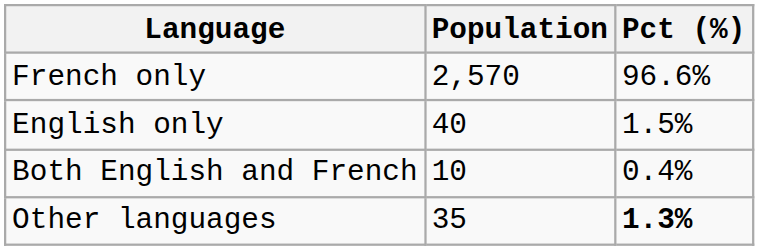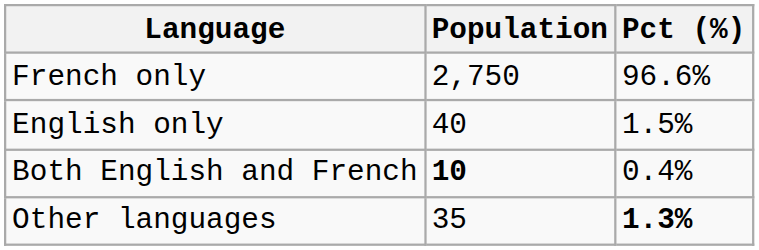 <table class="wikitable">
 <tr>
 <th>Language</th>
 <th>Population</th>
 <th>Pct (%)</th>
 </tr>
 <tr>
 <td>French only</td>
-<td>2,570</td>
+<td>2,750</td>
 <td>96.6%</td>
 </tr>
 <tr>
 <td>English only</td>
 <td>40</td>
 <td>1.5%</td>
 </tr>
 <tr>
 <td>Both English and French</td>
-<td>10</td>
+<td><strong>10</strong></td>
 <td>0.4%</td>
 </tr>
 <tr>
 <td>Other languages</td>
 <td>35</td>
 <td><strong>1.3%</strong></td>
 </tr>
 </table>
